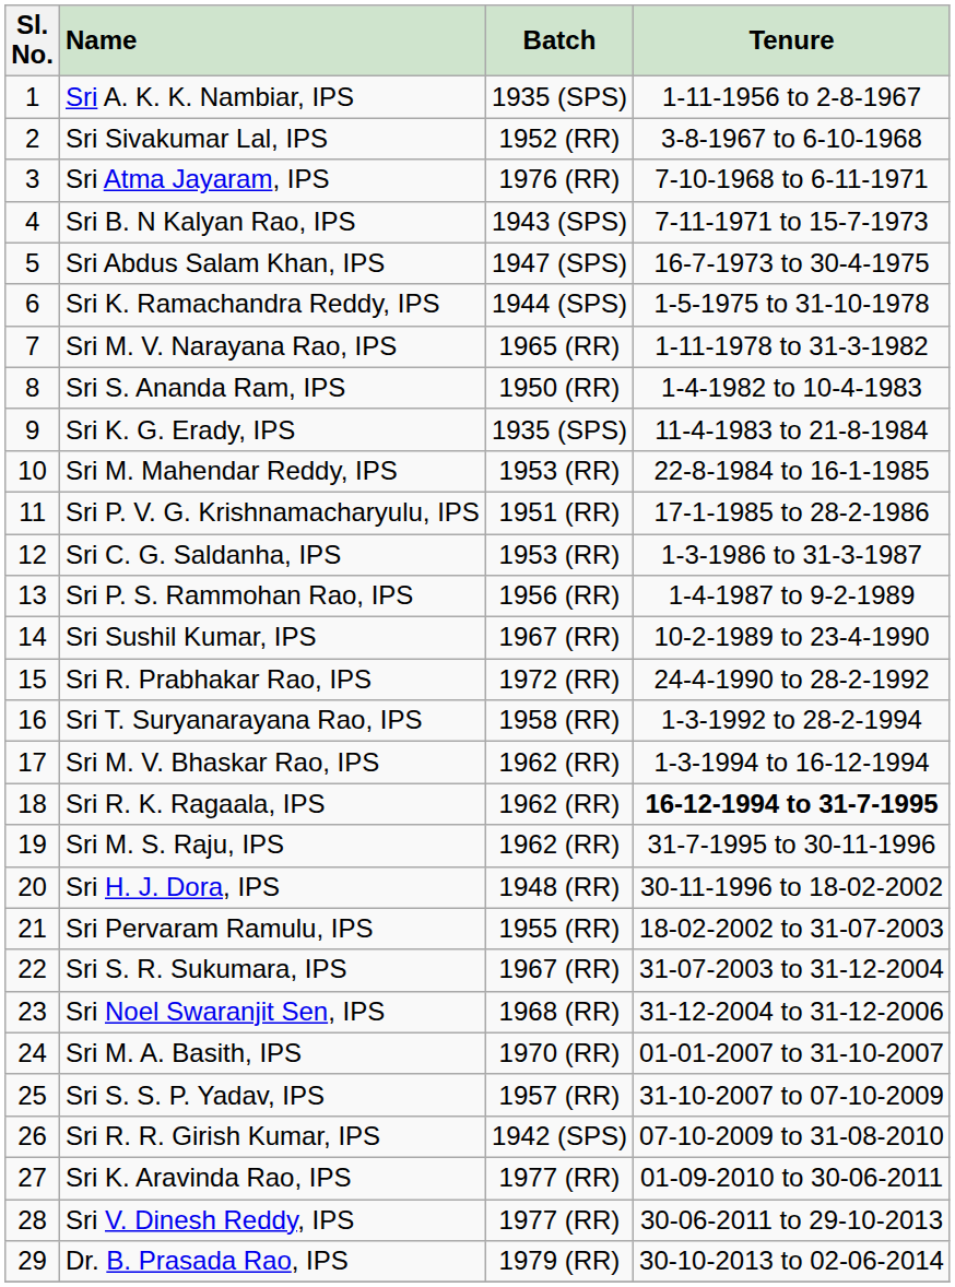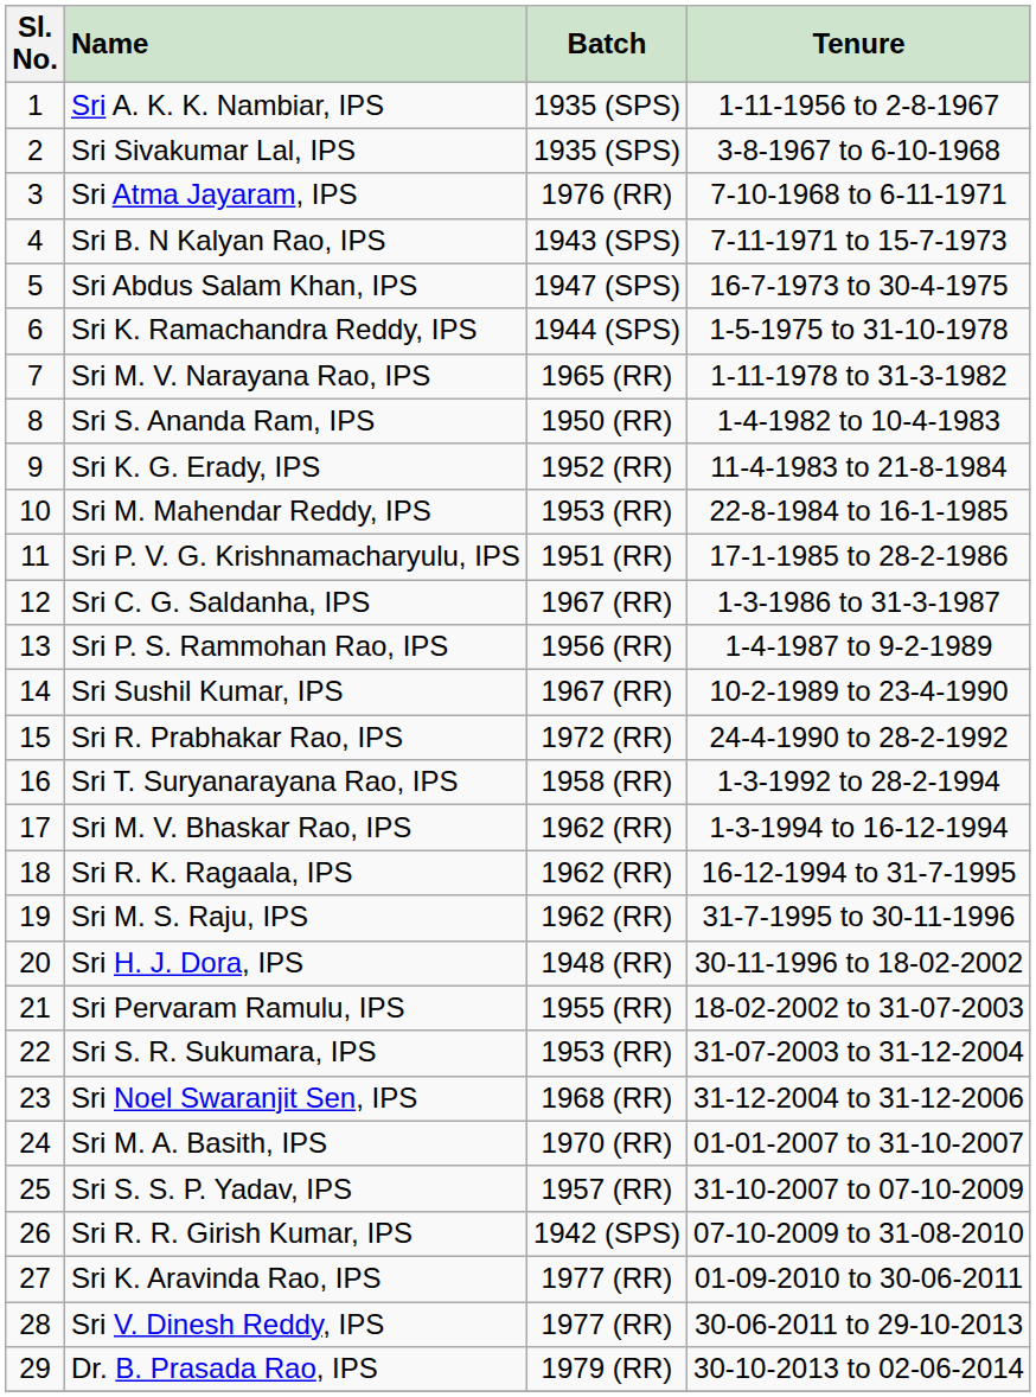 <table class="wikitable">
 <tr>
 <th bgcolor="#cfe4cd" align="center"><span> <strong> Sl.<br>No.</strong></span></th>
 <td bgcolor="#cfe4cd"><span> <strong> Name</strong></span></td>
 <td bgcolor="#cfe4cd" align="center"><span> <strong> Batch</strong></span></td>
 <td bgcolor="#cfe4cd" align="center"><span> <strong> Tenure</strong></span></td>
 </tr>
 <tr>
 <td align="center">1</td>
 <td><a href='#'>Sri</a> A. K. K. Nambiar, IPS</td>
 <td align="center">1935 (SPS)</td>
 <td align="center">1-11-1956 to 2-8-1967</td>
 </tr>
 <tr>
 <td align="center">2</td>
 <td>Sri Sivakumar Lal, IPS</td>
-<td align="center">1952 (RR)</td>
+<td align="center">1935 (SPS)</td>
 <td align="center">3-8-1967 to 6-10-1968</td>
 </tr>
 <tr>
 <td align="center">3</td>
 <td>Sri <a href='#'>Atma Jayaram</a>, IPS</td>
 <td align="center">1976 (RR)</td>
 <td align="center">7-10-1968 to 6-11-1971</td>
 </tr>
 <tr>
 <td align="center">4</td>
 <td>Sri B. N Kalyan Rao, IPS</td>
 <td align="center">1943 (SPS)</td>
 <td align="center">7-11-1971 to 15-7-1973</td>
 </tr>
 <tr>
 <td align="center">5</td>
 <td>Sri Abdus Salam Khan, IPS</td>
 <td align="center">1947 (SPS)</td>
 <td align="center">16-7-1973 to 30-4-1975</td>
 </tr>
 <tr>
 <td align="center">6</td>
 <td>Sri K. Ramachandra Reddy, IPS</td>
 <td align="center">1944 (SPS)</td>
 <td align="center">1-5-1975 to 31-10-1978</td>
 </tr>
 <tr>
 <td align="center">7</td>
 <td>Sri M. V. Narayana Rao, IPS</td>
 <td align="center">1965 (RR)</td>
 <td align="center">1-11-1978 to 31-3-1982</td>
 </tr>
 <tr>
 <td align="center">8</td>
 <td>Sri S. Ananda Ram, IPS</td>
 <td align="center">1950 (RR)</td>
 <td align="center">1-4-1982 to 10-4-1983</td>
 </tr>
 <tr>
 <td align="center">9</td>
 <td>Sri K. G. Erady, IPS</td>
-<td align="center">1935 (SPS)</td>
+<td align="center">1952 (RR)</td>
 <td align="center">11-4-1983 to 21-8-1984</td>
 </tr>
 <tr>
 <td align="center">10</td>
 <td>Sri M. Mahendar Reddy, IPS</td>
 <td align="center">1953 (RR)</td>
 <td align="center">22-8-1984 to 16-1-1985</td>
 </tr>
 <tr>
 <td align="center">11</td>
 <td>Sri P. V. G. Krishnamacharyulu, IPS</td>
 <td align="center">1951 (RR)</td>
 <td align="center">17-1-1985 to 28-2-1986</td>
 </tr>
 <tr>
 <td align="center">12</td>
 <td>Sri C. G. Saldanha, IPS</td>
-<td align="center">1953 (RR)</td>
+<td align="center">1967 (RR)</td>
 <td align="center">1-3-1986 to 31-3-1987</td>
 </tr>
 <tr>
 <td align="center">13</td>
 <td>Sri P. S. Rammohan Rao, IPS</td>
 <td align="center">1956 (RR)</td>
 <td align="center">1-4-1987 to 9-2-1989</td>
 </tr>
 <tr>
 <td align="center">14</td>
 <td>Sri Sushil Kumar, IPS</td>
 <td align="center">1967 (RR)</td>
 <td align="center">10-2-1989 to 23-4-1990</td>
 </tr>
 <tr>
 <td align="center">15</td>
 <td>Sri R. Prabhakar Rao, IPS</td>
 <td align="center">1972 (RR)</td>
 <td align="center">24-4-1990 to 28-2-1992</td>
 </tr>
 <tr>
 <td align="center">16</td>
 <td>Sri T. Suryanarayana Rao, IPS</td>
 <td align="center">1958 (RR)</td>
 <td align="center">1-3-1992 to 28-2-1994</td>
 </tr>
 <tr>
 <td align="center">17</td>
 <td>Sri M. V. Bhaskar Rao, IPS</td>
 <td align="center">1962 (RR)</td>
 <td align="center">1-3-1994 to 16-12-1994</td>
 </tr>
 <tr>
 <td align="center">18</td>
 <td>Sri R. K. Ragaala, IPS</td>
 <td align="center">1962 (RR)</td>
-<td align="center"><strong>16-12-1994 to 31-7-1995</strong></td>
+<td align="center">16-12-1994 to 31-7-1995</td>
 </tr>
 <tr>
 <td align="center">19</td>
 <td>Sri M. S. Raju, IPS</td>
 <td align="center">1962 (RR)</td>
 <td align="center">31-7-1995 to 30-11-1996</td>
 </tr>
 <tr>
 <td align="center">20</td>
 <td>Sri <a href='#'>H. J. Dora</a>, IPS</td>
 <td align="center">1948 (RR)</td>
 <td align="center">30-11-1996 to 18-02-2002</td>
 </tr>
 <tr>
 <td align="center">21</td>
 <td>Sri Pervaram Ramulu, IPS</td>
 <td align="center">1955 (RR)</td>
 <td align="center">18-02-2002 to 31-07-2003</td>
 </tr>
 <tr>
 <td align="center">22</td>
 <td>Sri S. R. Sukumara, IPS</td>
-<td align="center">1967 (RR)</td>
+<td align="center">1953 (RR)</td>
 <td align="center">31-07-2003 to 31-12-2004</td>
 </tr>
 <tr>
 <td align="center">23</td>
 <td>Sri <a href='#'>Noel Swaranjit Sen</a>, IPS</td>
 <td align="center">1968 (RR)</td>
 <td align="center">31-12-2004 to 31-12-2006</td>
 </tr>
 <tr>
 <td align="center">24</td>
 <td>Sri M. A. Basith, IPS</td>
 <td align="center">1970 (RR)</td>
 <td align="center">01-01-2007 to 31-10-2007</td>
 </tr>
 <tr>
 <td align="center">25</td>
 <td>Sri S. S. P. Yadav, IPS</td>
 <td align="center">1957 (RR)</td>
 <td align="center">31-10-2007 to 07-10-2009</td>
 </tr>
 <tr>
 <td align="center">26</td>
 <td>Sri R. R. Girish Kumar, IPS</td>
 <td align="center">1942 (SPS)</td>
 <td align="center">07-10-2009 to 31-08-2010</td>
 </tr>
 <tr>
 <td align="center">27</td>
 <td>Sri K. Aravinda Rao, IPS</td>
 <td align="center">1977 (RR)</td>
 <td align="center">01-09-2010 to 30-06-2011</td>
 </tr>
 <tr>
 <td align="center">28</td>
 <td>Sri <a href='#'>V. Dinesh Reddy</a>, IPS</td>
 <td align="center">1977 (RR)</td>
 <td align="center">30-06-2011 to 29-10-2013</td>
 </tr>
 <tr>
 <td align="center">29</td>
 <td>Dr. <a href='#'>B. Prasada Rao</a>, IPS</td>
 <td align="center">1979 (RR)</td>
 <td align="center">30-10-2013 to 02-06-2014</td>
 </tr>
 <tr>
 </tr>
 </table>
